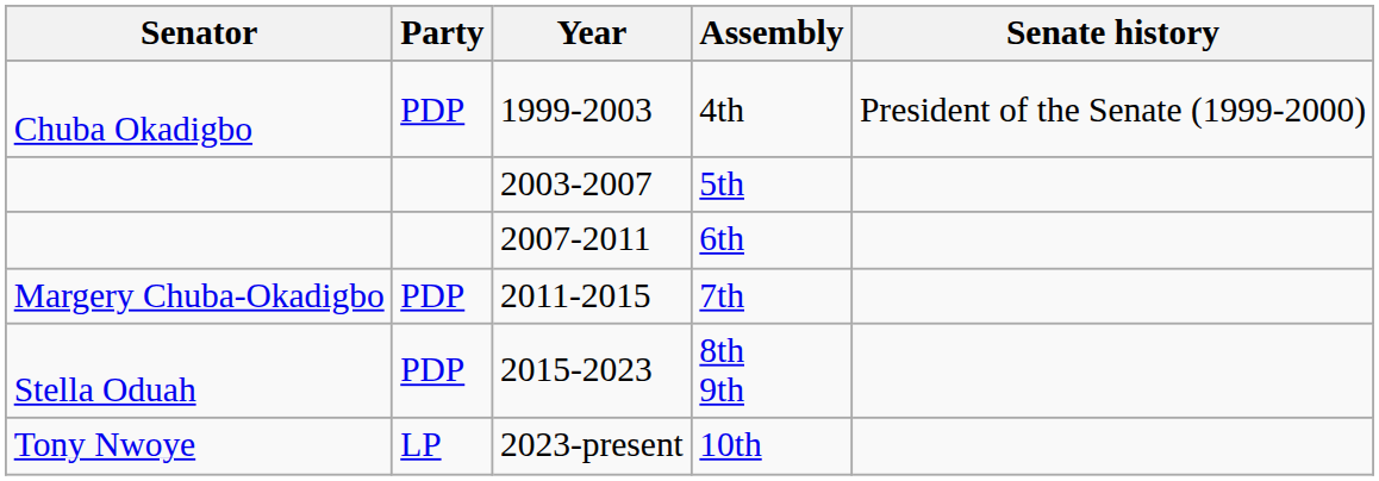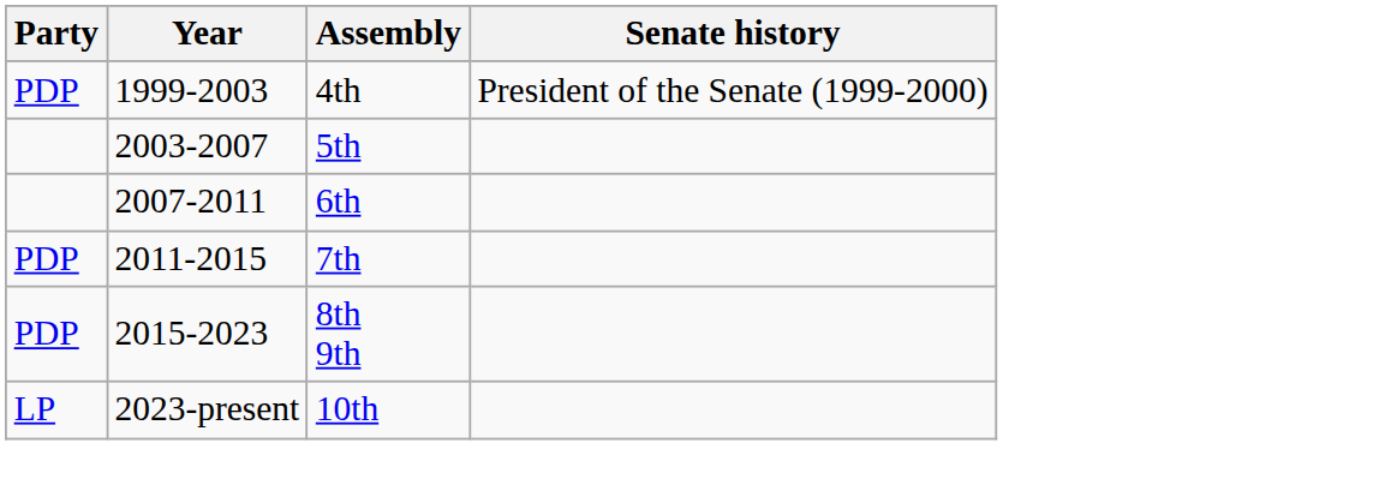 <table class="wikitable">
 <tr>
-<th>Senator</th>
 <th>Party</th>
 <th>Year</th>
 <th>Assembly</th>
 <th>Senate history</th>
 </tr>
 <tr>
-<td><br><a href='#'>Chuba Okadigbo</a></td>
 <td><a href='#'>PDP</a></td>
 <td>1999-2003</td>
 <td>4th</td>
 <td>President of the Senate (1999-2000)</td>
 </tr>
 <tr>
 <td></td>
-<td></td>
 <td>2003-2007</td>
 <td><a href='#'>5th</a></td>
 <td></td>
 </tr>
 <tr>
 <td></td>
-<td></td>
 <td>2007-2011</td>
 <td><a href='#'>6th</a></td>
 <td></td>
 </tr>
 <tr>
-<td><a href='#'>Margery Chuba-Okadigbo</a></td>
 <td><a href='#'>PDP</a></td>
 <td>2011-2015</td>
 <td><a href='#'>7th</a></td>
 <td></td>
 </tr>
 <tr>
-<td><br><a href='#'>Stella Oduah</a></td>
 <td><a href='#'>PDP</a></td>
 <td>2015-2023</td>
 <td><a href='#'>8th</a><br><a href='#'>9th</a></td>
 <td></td>
 </tr>
 <tr>
-<td><a href='#'>Tony Nwoye</a></td>
 <td><a href='#'>LP</a></td>
 <td>2023-present</td>
 <td><a href='#'>10th</a></td>
 <td></td>
 </tr>
 </table>
